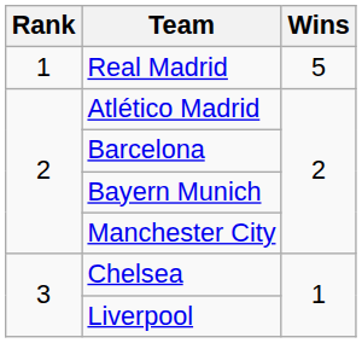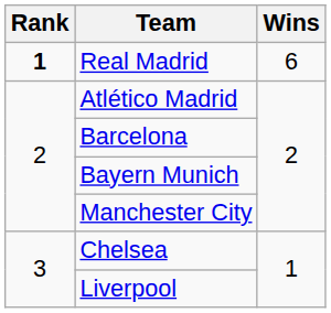 <table class="wikitable">
 <tr>
 <th>Rank</th>
 <th>Team</th>
 <th>Wins</th>
 </tr>
 <tr>
-<td align="center">1</td>
+<td align="center"><strong>1</strong></td>
 <td> <a href='#'>Real Madrid</a></td>
-<td align="center">5</td>
+<td align="center">6</td>
 </tr>
 <tr>
 <td rowspan="4" align="center">2</td>
 <td> <a href='#'>Atlético Madrid</a></td>
 <td rowspan="4" align="center">2</td>
 </tr>
 <tr>
 <td> <a href='#'>Barcelona</a></td>
 </tr>
 <tr>
 <td> <a href='#'>Bayern Munich</a></td>
 </tr>
 <tr>
 <td> <a href='#'>Manchester City</a></td>
 </tr>
 <tr>
 <td rowspan="2" align="center">3</td>
 <td> <a href='#'>Chelsea</a></td>
 <td rowspan="2" align="center">1</td>
 </tr>
 <tr>
 <td> <a href='#'>Liverpool</a></td>
 </tr>
 </table>
